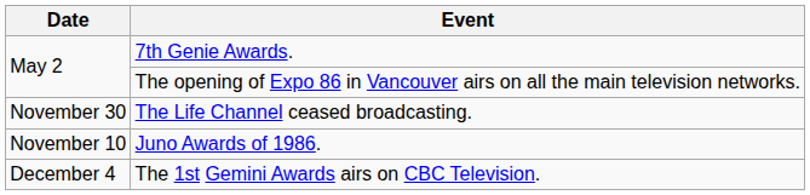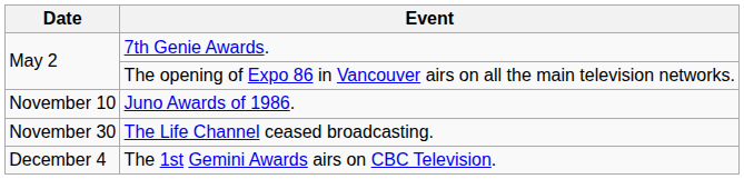 <table class="wikitable">
 <tr>
 <th>Date</th>
 <th>Event</th>
 </tr>
 <tr>
 <td rowspan="2">May 2</td>
 <td><a href='#'>7th Genie Awards</a>.</td>
 </tr>
 <tr>
 <td>The opening of <a href='#'>Expo 86</a> in <a href='#'>Vancouver</a> airs on all the main television networks.</td>
 </tr>
 <tr>
+<td>November 10</td>
+<td><a href='#'>Juno Awards of 1986</a>.</td>
+</tr>
+<tr>
 <td>November 30</td>
 <td><a href='#'>The Life Channel</a> ceased broadcasting.</td>
-</tr>
-<tr>
-<td>November 10</td>
-<td><a href='#'>Juno Awards of 1986</a>.</td>
 </tr>
 <tr>
 <td>December 4</td>
 <td>The <a href='#'>1st</a> <a href='#'>Gemini Awards</a> airs on <a href='#'>CBC Television</a>.</td>
 </tr>
 </table>
